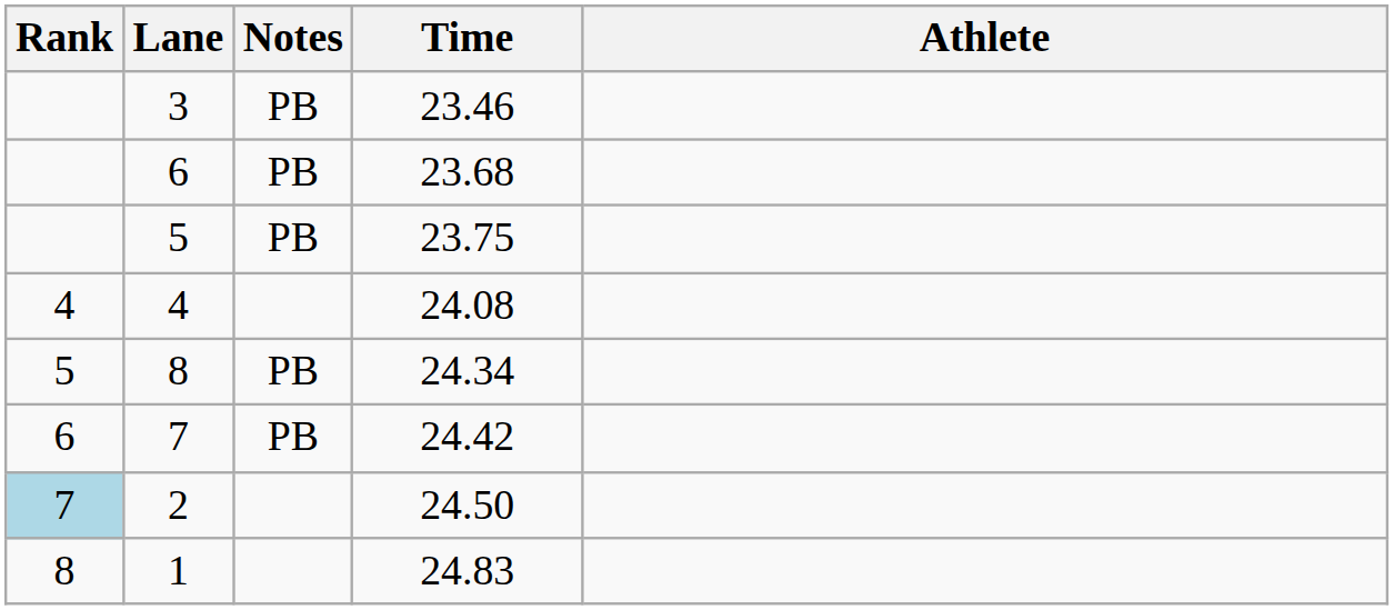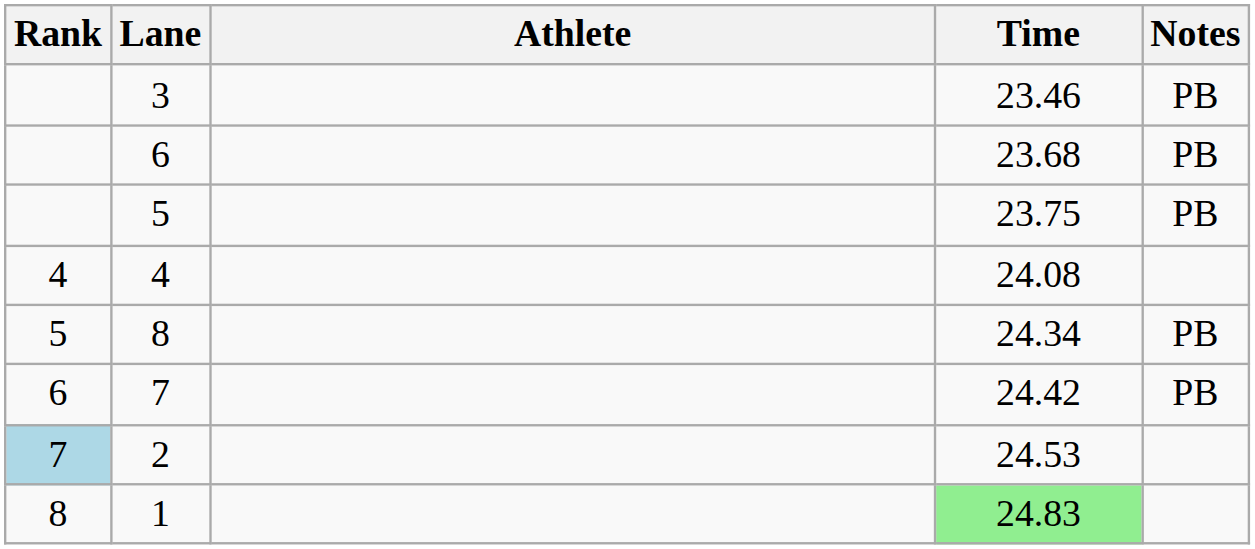 <table class="wikitable" style="text-align:center">
 <tr>
 <th>Rank</th>
 <th>Lane</th>
+<th width=300>Athlete</th>
+<th width=80>Time</th>
 <th>Notes</th>
-<th width=80>Time</th>
-<th width=300>Athlete</th>
 </tr>
 <tr>
 <td></td>
 <td>3</td>
+<td align=left></td>
+<td>23.46</td>
 <td>PB</td>
-<td>23.46</td>
-<td align=left></td>
 </tr>
 <tr>
 <td></td>
 <td>6</td>
+<td align=left></td>
+<td>23.68</td>
 <td>PB</td>
-<td>23.68</td>
-<td align=left></td>
 </tr>
 <tr>
 <td></td>
 <td>5</td>
+<td align=left></td>
+<td>23.75</td>
 <td>PB</td>
-<td>23.75</td>
-<td align=left></td>
 </tr>
 <tr>
 <td>4</td>
 <td>4</td>
+<td align=left></td>
+<td>24.08</td>
 <td></td>
-<td>24.08</td>
-<td align=left></td>
 </tr>
 <tr>
 <td>5</td>
 <td>8</td>
+<td align=left></td>
+<td>24.34</td>
 <td>PB</td>
-<td>24.34</td>
-<td align=left></td>
 </tr>
 <tr>
 <td>6</td>
 <td>7</td>
+<td align=left></td>
+<td>24.42</td>
 <td>PB</td>
-<td>24.42</td>
-<td align=left></td>
 </tr>
 <tr>
 <td style="background: lightblue;">7</td>
 <td>2</td>
+<td align=left></td>
+<td>24.53</td>
 <td></td>
-<td>24.50</td>
-<td align=left></td>
 </tr>
 <tr>
 <td>8</td>
 <td>1</td>
+<td align=left></td>
+<td style="background: lightgreen;">24.83</td>
 <td></td>
-<td>24.83</td>
-<td align=left></td>
 </tr>
 </table>
